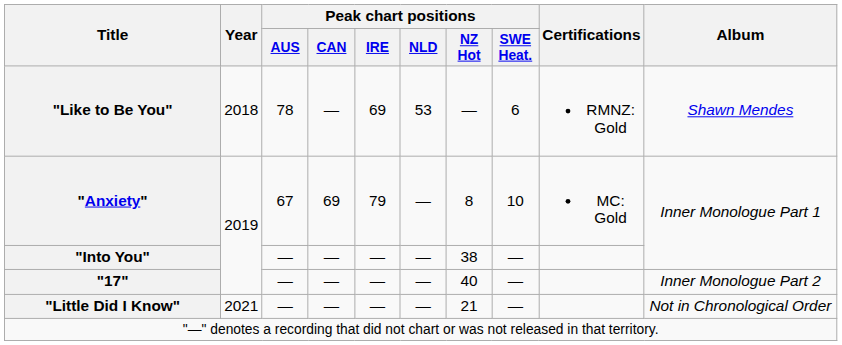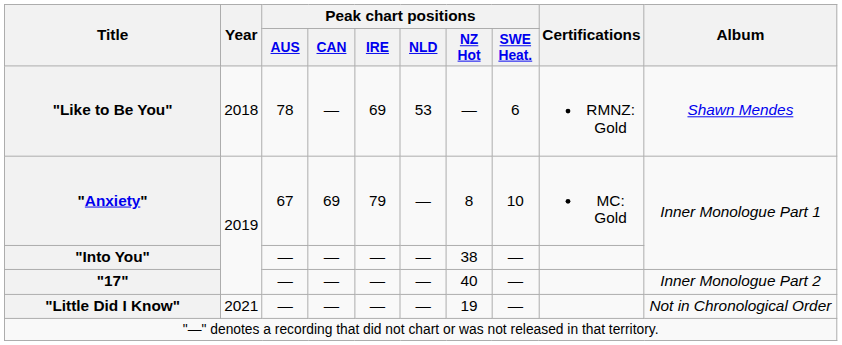 <table class="wikitable plainrowheaders" style="text-align:center;" border="1">
 <tr>
 <th scope="col" rowspan="2" style="width:15em;">Title</th>
 <th scope="col" rowspan="2" style="width:1em;">Year</th>
 <th scope="col" colspan="6">Peak chart positions</th>
 <th scope="col" rowspan="2">Certifications</th>
 <th scope="col" rowspan="2" style="width:13em;">Album</th>
 </tr>
 <tr>
 <th scope="col" style="width:3em;font-size:90%;"><a href='#'>AUS</a><br></th>
 <th scope="col" style="width:3em;font-size:90%;"><a href='#'>CAN</a><br></th>
 <th scope="col" style="width:3em;font-size:90%;"><a href='#'>IRE</a><br></th>
 <th scope="col" style="width:3em;font-size:90%;"><a href='#'>NLD</a><br></th>
 <th scope="col" style="width:3em;font-size:90%;"><a href='#'>NZ<br>Hot</a><br></th>
 <th scope="col" style="width:3em;font-size:90%;"><a href='#'>SWE<br>Heat.</a><br></th>
 </tr>
 <tr>
 <th scope="row">"Like to Be You"<br></th>
 <td>2018</td>
 <td>78</td>
 <td>—</td>
 <td>69</td>
 <td>53</td>
 <td>—</td>
 <td>6</td>
 <td><br><ul><li>RMNZ: Gold</li></ul></td>
 <td><em><a href='#'>Shawn Mendes</a></em></td>
 </tr>
 <tr>
 <th scope="row">"<a href='#'>Anxiety</a>" <br></th>
 <td rowspan="3">2019</td>
 <td>67</td>
 <td>69</td>
 <td>79</td>
 <td>—</td>
 <td>8</td>
 <td>10</td>
 <td><br><ul><li>MC: Gold</li></ul></td>
 <td rowspan="2"><em>Inner Monologue Part 1</em></td>
 </tr>
 <tr>
 <th scope="row">"Into You"</th>
 <td>—</td>
 <td>—</td>
 <td>—</td>
 <td>—</td>
 <td>38</td>
 <td>—</td>
 <td></td>
 </tr>
 <tr>
 <th scope="row">"17"</th>
 <td>—</td>
 <td>—</td>
 <td>—</td>
 <td>—</td>
 <td>40</td>
 <td>—</td>
 <td></td>
 <td><em>Inner Monologue Part 2</em></td>
 </tr>
 <tr>
 <th scope="row">"Little Did I Know"</th>
 <td>2021</td>
 <td>—</td>
 <td>—</td>
 <td>—</td>
 <td>—</td>
-<td>21</td>
+<td>19</td>
 <td>—</td>
 <td></td>
 <td><em>Not in Chronological Order</em></td>
 </tr>
 <tr>
 <td colspan="14" style="font-size:90%">"—" denotes a recording that did not chart or was not released in that territory.</td>
 </tr>
 </table>
